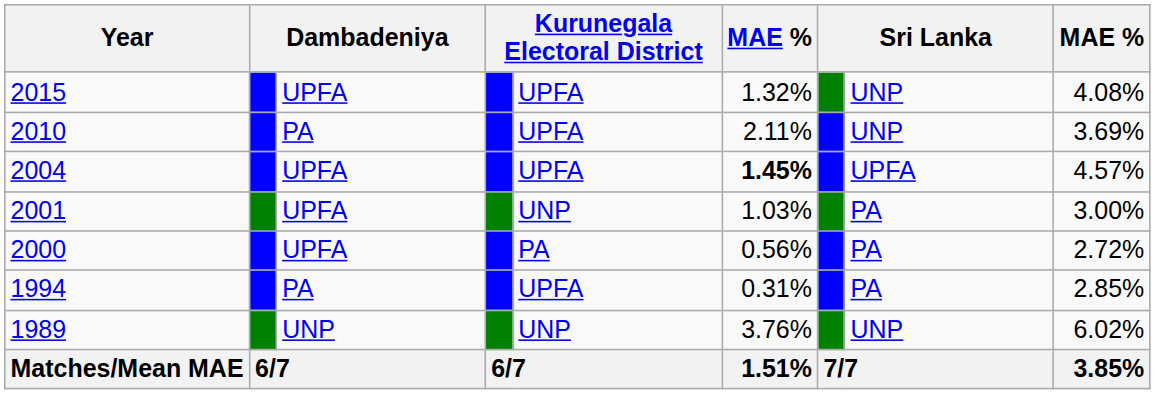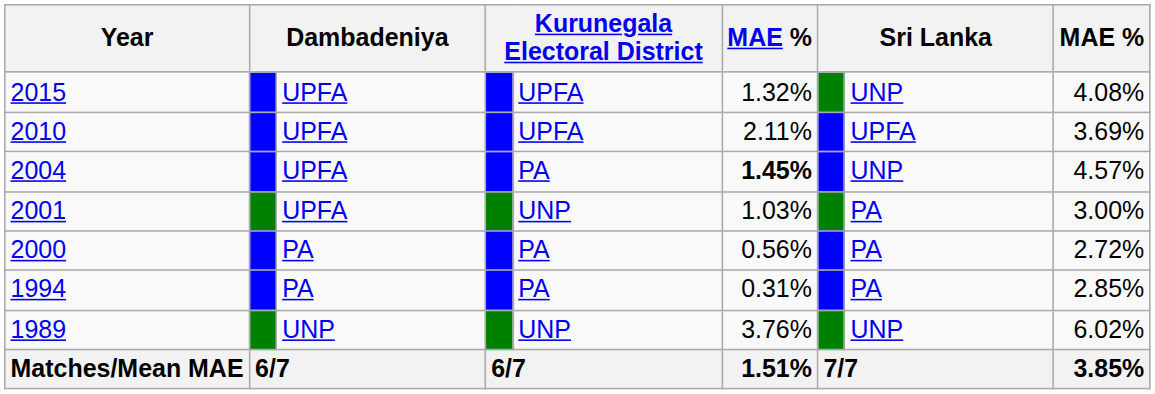 <table class="wikitable">
 <tr>
 <th>Year</th>
 <th colspan="2" width="144px">Dambadeniya</th>
 <th colspan="2" width="144px"><a href='#'>Kurunegala Electoral District</a></th>
 <th><a href='#'>MAE</a> %</th>
 <th colspan="2" width="144px">Sri Lanka</th>
 <th>MAE %</th>
 </tr>
 <tr>
 <td><a href='#'>2015</a></td>
 <td style="background-color:blue;" width="10px"></td>
 <td style="text-align:left;"><a href='#'>UPFA</a></td>
 <td style="background-color:blue;" width="10px"></td>
 <td style="text-align:left;"><a href='#'>UPFA</a></td>
 <td style="text-align:right;">1.32%</td>
 <td style="background-color:green;" width="10px"></td>
 <td style="text-align:left;"><a href='#'>UNP</a></td>
 <td style="text-align:right;">4.08%</td>
 </tr>
 <tr>
 <td><a href='#'>2010</a></td>
 <td style="background-color:blue;" width="10px"></td>
-<td style="text-align:left;"><a href='#'>PA</a></td>
+<td style="text-align:left;"><a href='#'>UPFA</a></td>
 <td style="background-color:blue;" width="10px"></td>
 <td style="text-align:left;"><a href='#'>UPFA</a></td>
 <td style="text-align:right;">2.11%</td>
 <td style="background-color:blue;" width="10px"></td>
-<td style="text-align:left;"><a href='#'>UNP</a></td>
+<td style="text-align:left;"><a href='#'>UPFA</a></td>
 <td style="text-align:right;">3.69%</td>
 </tr>
 <tr>
 <td><a href='#'>2004</a></td>
 <td style="background-color:blue;" width="10px"></td>
 <td style="text-align:left;"><a href='#'>UPFA</a></td>
 <td style="background-color:blue;" width="10px"></td>
-<td style="text-align:left;"><a href='#'>UPFA</a></td>
+<td style="text-align:left;"><a href='#'>PA</a></td>
 <td style="text-align:right;"><strong>1.45%</strong></td>
 <td style="background-color:blue;" width="10px"></td>
-<td style="text-align:left;"><a href='#'>UPFA</a></td>
+<td style="text-align:left;"><a href='#'>UNP</a></td>
 <td style="text-align:right;">4.57%</td>
 </tr>
 <tr>
 <td><a href='#'>2001</a></td>
 <td style="background-color:green;" width="10px"></td>
 <td style="text-align:left;"><a href='#'>UPFA</a></td>
 <td style="background-color:green;" width="10px"></td>
 <td style="text-align:left;"><a href='#'>UNP</a></td>
 <td style="text-align:right;">1.03%</td>
 <td style="background-color:green;" width="10px"></td>
 <td style="text-align:left;"><a href='#'>PA</a></td>
 <td style="text-align:right;">3.00%</td>
 </tr>
 <tr>
 <td><a href='#'>2000</a></td>
 <td style="background-color:blue;" width="10px"></td>
-<td style="text-align:left;"><a href='#'>UPFA</a></td>
+<td style="text-align:left;"><a href='#'>PA</a></td>
 <td style="background-color:blue;" width="10px"></td>
 <td style="text-align:left;"><a href='#'>PA</a></td>
 <td style="text-align:right;">0.56%</td>
 <td style="background-color:blue;" width="10px"></td>
 <td style="text-align:left;"><a href='#'>PA</a></td>
 <td style="text-align:right;">2.72%</td>
 </tr>
 <tr>
 <td><a href='#'>1994</a></td>
 <td style="background-color:blue;" width="10px"></td>
 <td style="text-align:left;"><a href='#'>PA</a></td>
 <td style="background-color:blue;" width="10px"></td>
-<td style="text-align:left;"><a href='#'>UPFA</a></td>
+<td style="text-align:left;"><a href='#'>PA</a></td>
 <td style="text-align:right;">0.31%</td>
 <td style="background-color:blue;" width="10px"></td>
 <td style="text-align:left;"><a href='#'>PA</a></td>
 <td style="text-align:right;">2.85%</td>
 </tr>
 <tr>
 <td><a href='#'>1989</a></td>
 <td style="background-color:green;" width="10px"></td>
 <td style="text-align:left;"><a href='#'>UNP</a></td>
 <td style="background-color:green;" width="10px"></td>
 <td style="text-align:left;"><a href='#'>UNP</a></td>
 <td style="text-align:right;">3.76%</td>
 <td style="background-color:green;" width="10px"></td>
 <td style="text-align:left;"><a href='#'>UNP</a></td>
 <td style="text-align:right;">6.02%</td>
 </tr>
 <tr>
 <th>Matches/Mean MAE</th>
 <th style="text-align:left;"colspan="2" width="144px">6/7</th>
 <th style="text-align:left;"colspan="2" width="144px">6/7</th>
 <th style="text-align:right;">1.51%</th>
 <th style="text-align:left;"colspan="2" width="144px">7/7</th>
 <th style="text-align:right;">3.85%</th>
 </tr>
 </table>
